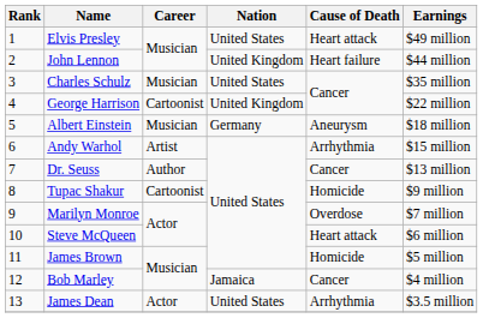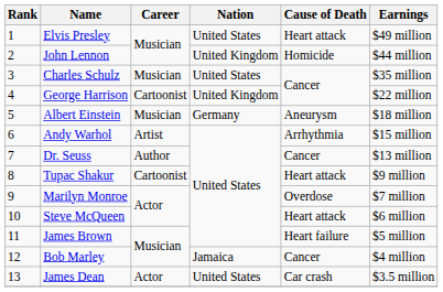 <table class="wikitable sortable" border="1">
 <tr>
 <th scope="col">Rank</th>
 <th scope="col">Name</th>
 <th scope="col">Career</th>
 <th scope="col">Nation</th>
 <th>Cause of Death</th>
 <th scope="col">Earnings</th>
 </tr>
 <tr>
 <td>1</td>
 <td><a href='#'>Elvis Presley</a></td>
 <td rowspan="2">Musician</td>
 <td>United States</td>
 <td>Heart attack</td>
 <td>$49 million</td>
 </tr>
 <tr>
 <td>2</td>
 <td><a href='#'>John Lennon</a></td>
 <td>United Kingdom</td>
-<td>Heart failure</td>
+<td>Homicide</td>
 <td>$44 million</td>
 </tr>
 <tr>
 <td>3</td>
 <td><a href='#'>Charles Schulz</a></td>
 <td>Musician</td>
 <td>United States</td>
 <td rowspan="2">Cancer</td>
 <td>$35 million</td>
 </tr>
 <tr>
 <td>4</td>
 <td><a href='#'>George Harrison</a></td>
 <td>Cartoonist</td>
 <td>United Kingdom</td>
 <td>$22 million</td>
 </tr>
 <tr>
 <td>5</td>
 <td><a href='#'>Albert Einstein</a></td>
 <td>Musician</td>
 <td>Germany</td>
 <td>Aneurysm</td>
 <td>$18 million</td>
 </tr>
 <tr>
 <td>6</td>
 <td><a href='#'>Andy Warhol</a></td>
 <td>Artist</td>
 <td rowspan="6">United States</td>
 <td>Arrhythmia</td>
 <td>$15 million</td>
 </tr>
 <tr>
 <td>7</td>
 <td><a href='#'>Dr. Seuss</a></td>
 <td>Author</td>
 <td>Cancer</td>
 <td>$13 million</td>
 </tr>
 <tr>
 <td>8</td>
 <td><a href='#'>Tupac Shakur</a></td>
 <td>Cartoonist</td>
-<td>Homicide</td>
+<td>Heart attack</td>
 <td>$9 million</td>
 </tr>
 <tr>
 <td>9</td>
 <td><a href='#'>Marilyn Monroe</a></td>
 <td rowspan="2">Actor</td>
 <td>Overdose</td>
 <td>$7 million</td>
 </tr>
 <tr>
 <td>10</td>
 <td><a href='#'>Steve McQueen</a></td>
 <td>Heart attack</td>
 <td>$6 million</td>
 </tr>
 <tr>
 <td>11</td>
 <td><a href='#'>James Brown</a></td>
 <td rowspan="2">Musician</td>
-<td>Homicide</td>
+<td>Heart failure</td>
 <td>$5 million</td>
 </tr>
 <tr>
 <td>12</td>
 <td><a href='#'>Bob Marley</a></td>
 <td>Jamaica</td>
 <td>Cancer</td>
 <td>$4 million</td>
 </tr>
 <tr>
 <td>13</td>
 <td><a href='#'>James Dean</a></td>
 <td>Actor</td>
 <td>United States</td>
-<td>Arrhythmia</td>
+<td>Car crash</td>
 <td>$3.5 million</td>
 </tr>
 <tr>
 </tr>
 </table>
